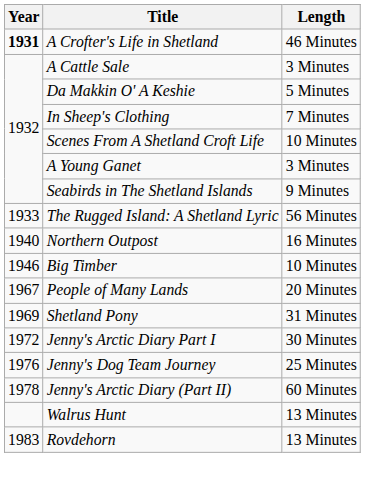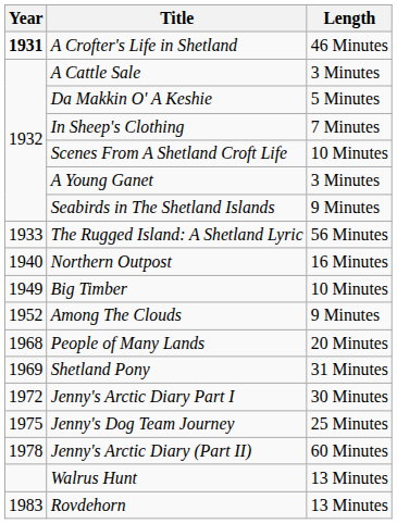 <table class="wikitable">
 <tr>
 <th>Year</th>
 <th>Title</th>
 <th>Length</th>
 </tr>
 <tr>
 <td><strong>1931</strong></td>
 <td><em>A Crofter's Life in Shetland</em></td>
 <td>46 Minutes</td>
 </tr>
 <tr>
 <td rowspan="6">1932</td>
 <td><em>A Cattle Sale</em></td>
 <td>3 Minutes</td>
 </tr>
 <tr>
 <td><em>Da Makkin O' A Keshie</em></td>
 <td>5 Minutes</td>
 </tr>
 <tr>
 <td><em>In Sheep's Clothing</em></td>
 <td>7 Minutes</td>
 </tr>
 <tr>
 <td><em>Scenes From A Shetland Croft Life</em></td>
 <td>10 Minutes</td>
 </tr>
 <tr>
 <td><em>A Young Ganet</em></td>
 <td>3 Minutes</td>
 </tr>
 <tr>
 <td><em>Seabirds in The Shetland Islands</em></td>
 <td>9 Minutes</td>
 </tr>
 <tr>
 <td>1933</td>
 <td><em>The Rugged Island: A Shetland Lyric</em></td>
 <td>56 Minutes</td>
 </tr>
 <tr>
 <td>1940</td>
 <td><em>Northern Outpost</em></td>
 <td>16 Minutes</td>
 </tr>
 <tr>
-<td>1946</td>
+<td>1949</td>
 <td><em>Big Timber</em></td>
 <td>10 Minutes</td>
 </tr>
 <tr>
-<td>1967</td>
+<td>1952</td>
+<td><em>Among The Clouds</em></td>
+<td>9 Minutes</td>
+</tr>
+<tr>
+<td>1968</td>
 <td><em>People of Many Lands</em></td>
 <td>20 Minutes</td>
 </tr>
 <tr>
 <td>1969</td>
 <td><em>Shetland Pony</em></td>
 <td>31 Minutes</td>
 </tr>
 <tr>
 <td>1972</td>
 <td><em>Jenny's Arctic Diary Part I</em></td>
 <td>30 Minutes</td>
 </tr>
 <tr>
-<td>1976</td>
+<td>1975</td>
 <td><em>Jenny's Dog Team Journey</em></td>
 <td>25 Minutes</td>
 </tr>
 <tr>
 <td>1978</td>
 <td><em>Jenny's Arctic Diary (Part II)</em></td>
 <td>60 Minutes</td>
 </tr>
 <tr>
 <td></td>
 <td><em>Walrus Hunt</em></td>
 <td>13 Minutes</td>
 </tr>
 <tr>
 <td>1983</td>
 <td><em>Rovdehorn</em></td>
 <td>13 Minutes</td>
 </tr>
 </table>
